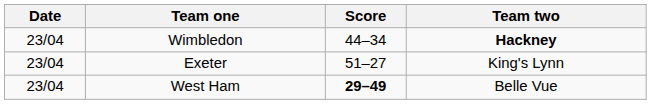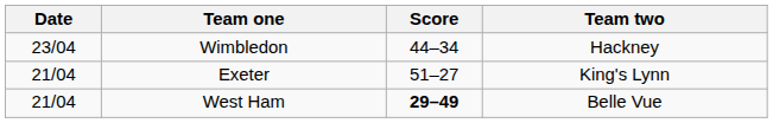 <table class="wikitable" style="text-align: center">
 <tr>
 <th width=80>Date</th>
 <th width=250>Team one</th>
 <th width=80>Score</th>
 <th width=250>Team two</th>
 </tr>
 <tr>
 <td>23/04</td>
 <td>Wimbledon</td>
 <td>44–34</td>
-<td><strong>Hackney</strong></td>
+<td>Hackney</td>
 </tr>
 <tr>
-<td>23/04</td>
+<td>21/04</td>
 <td>Exeter</td>
 <td>51–27</td>
 <td>King's Lynn</td>
 </tr>
 <tr>
-<td>23/04</td>
+<td>21/04</td>
 <td>West Ham</td>
 <td><strong>29–49</strong></td>
 <td>Belle Vue</td>
 </tr>
 </table>
